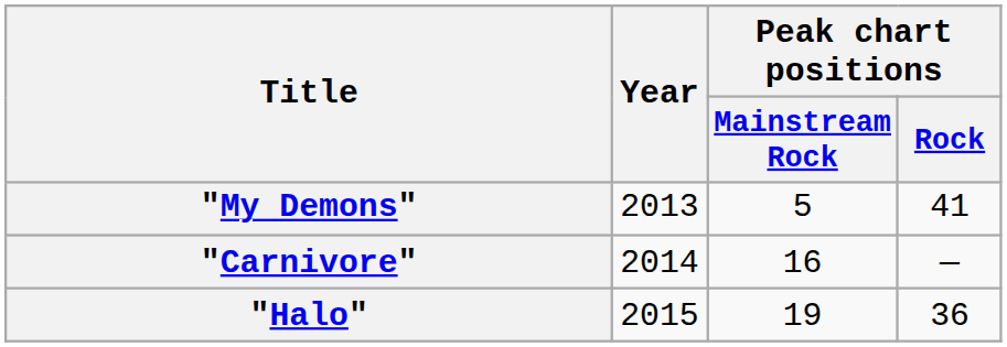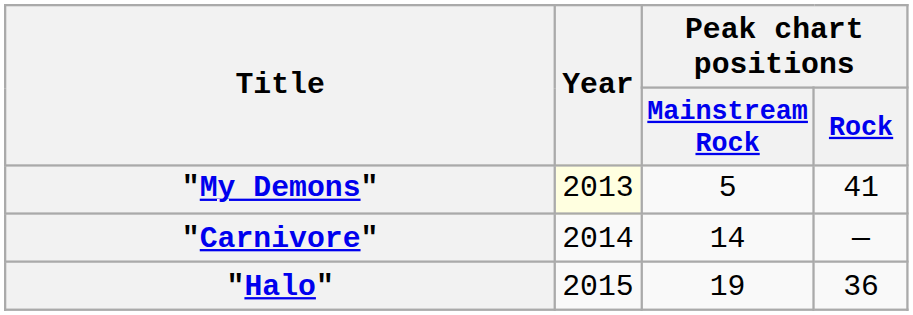 <table class="wikitable plainrowheaders" style="text-align:center;">
 <tr>
 <th scope="col" rowspan="2" style="width:18em;">Title</th>
 <th scope="col" rowspan="2">Year</th>
 <th scope="col" colspan="2">Peak chart positions</th>
 </tr>
 <tr>
 <th scope="col" style="width:4em;font-size:90%;"><a href='#'>Mainstream Rock</a></th>
 <th scope="col" style="width:3em;font-size:90%;"><a href='#'>Rock</a><br></th>
 </tr>
 <tr>
 <th scope="row">"<a href='#'>My Demons</a>"</th>
-<td>2013</td>
+<td style="background: lightyellow;">2013</td>
 <td>5</td>
 <td>41</td>
 </tr>
 <tr>
 <th scope="row">"<a href='#'>Carnivore</a>"</th>
 <td>2014</td>
-<td>16</td>
+<td>14</td>
 <td>—</td>
 </tr>
 <tr>
 <th scope="row">"<a href='#'>Halo</a>"</th>
 <td>2015</td>
 <td>19</td>
 <td>36</td>
 </tr>
 </table>
